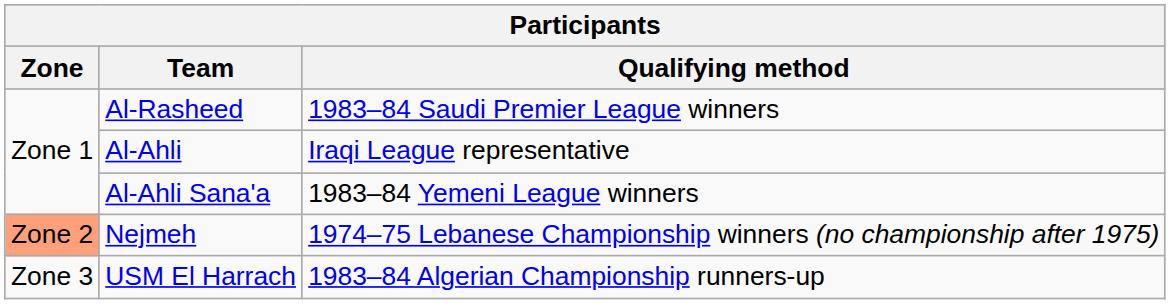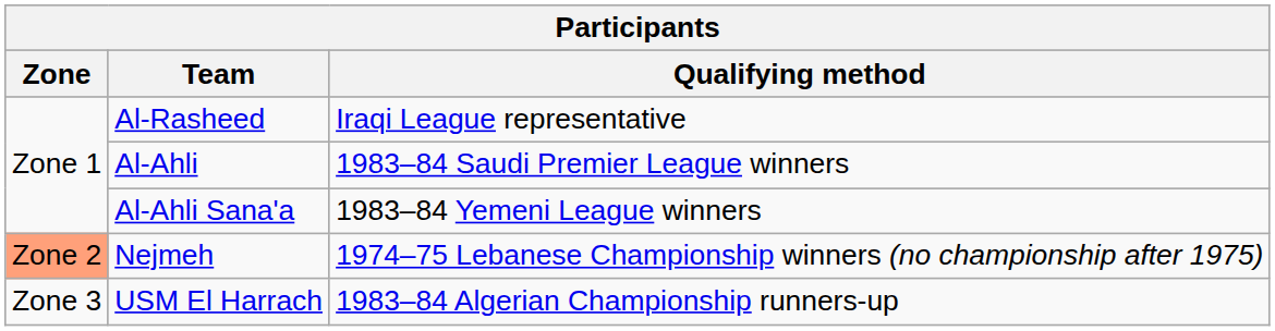 <table class="wikitable">
 <tr>
 <th colspan=4>Participants</th>
 </tr>
 <tr>
 <th>Zone</th>
 <th>Team</th>
 <th>Qualifying method</th>
 </tr>
 <tr>
 <td rowspan=3>Zone 1</td>
 <td> <a href='#'>Al-Rasheed</a></td>
-<td><a href='#'>1983–84 Saudi Premier League</a> winners</td>
+<td><a href='#'>Iraqi League</a> representative</td>
 </tr>
 <tr>
 <td> <a href='#'>Al-Ahli</a></td>
-<td><a href='#'>Iraqi League</a> representative</td>
+<td><a href='#'>1983–84 Saudi Premier League</a> winners</td>
 </tr>
 <tr>
 <td> <a href='#'>Al-Ahli Sana'a</a></td>
 <td>1983–84 <a href='#'>Yemeni League</a> winners</td>
 </tr>
 <tr>
 <td rowspan=1 style="background: lightsalmon;">Zone 2</td>
 <td> <a href='#'>Nejmeh</a></td>
 <td><a href='#'>1974–75 Lebanese Championship</a> winners <em>(no championship after 1975)</em></td>
 </tr>
 <tr>
 <td rowspan=1>Zone 3</td>
 <td> <a href='#'>USM El Harrach</a></td>
 <td><a href='#'>1983–84 Algerian Championship</a> runners-up</td>
 </tr>
 </table>
